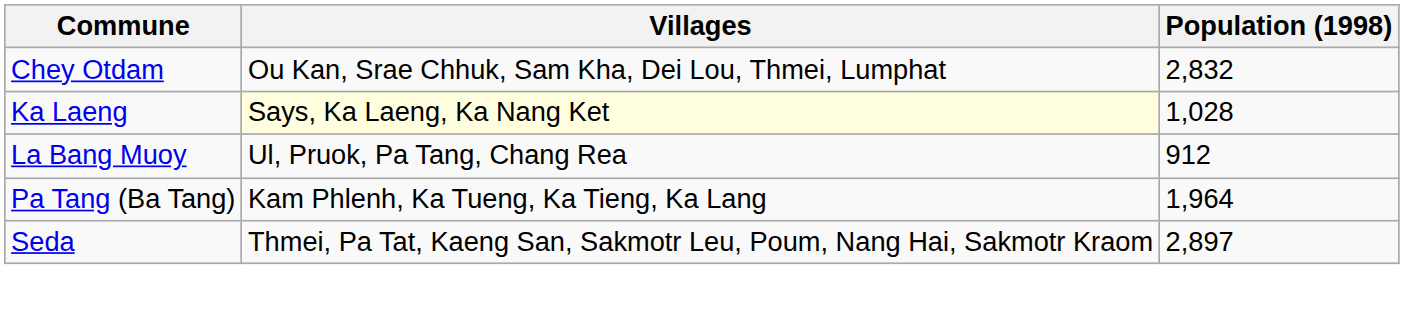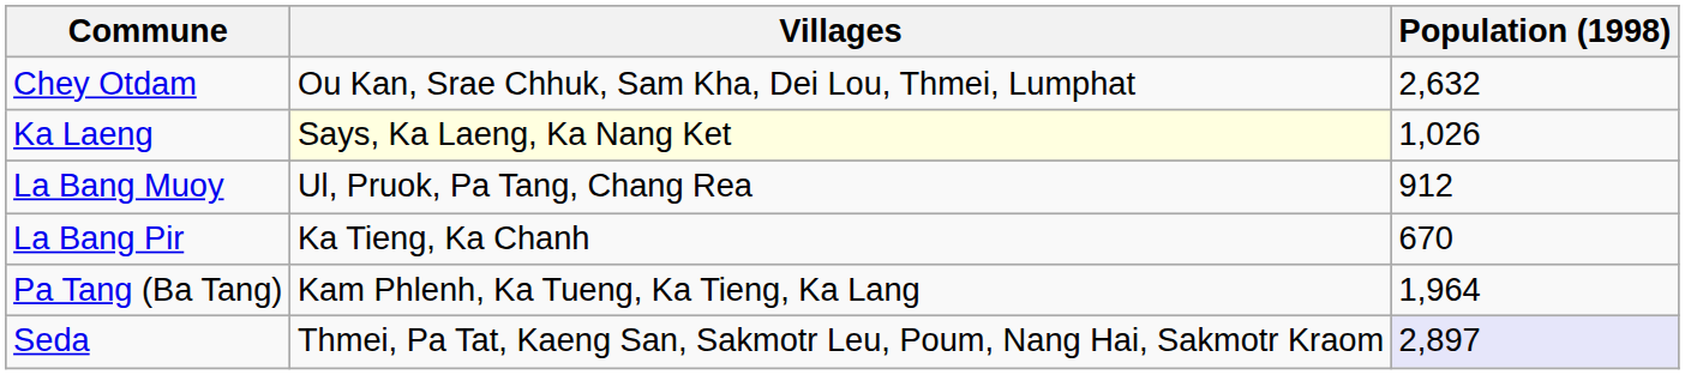 <table class="wikitable">
 <tr>
 <th>Commune</th>
 <th>Villages</th>
 <th>Population (1998)</th>
 </tr>
 <tr>
 <td><a href='#'>Chey Otdam</a></td>
 <td>Ou Kan, Srae Chhuk, Sam Kha, Dei Lou, Thmei, Lumphat</td>
-<td>2,832</td>
+<td>2,632</td>
 </tr>
 <tr>
 <td><a href='#'>Ka Laeng</a></td>
 <td style="background: lightyellow;">Says, Ka Laeng, Ka Nang Ket</td>
-<td>1,028</td>
+<td>1,026</td>
 </tr>
 <tr>
 <td><a href='#'>La Bang Muoy</a></td>
 <td>Ul, Pruok, Pa Tang, Chang Rea</td>
 <td>912</td>
+</tr>
+<tr>
+<td><a href='#'>La Bang Pir</a></td>
+<td>Ka Tieng, Ka Chanh</td>
+<td>670</td>
 </tr>
 <tr>
 <td><a href='#'>Pa Tang</a> (Ba Tang)</td>
 <td>Kam Phlenh, Ka Tueng, Ka Tieng, Ka Lang</td>
 <td>1,964</td>
 </tr>
 <tr>
 <td><a href='#'>Seda</a></td>
 <td>Thmei, Pa Tat, Kaeng San, Sakmotr Leu, Poum, Nang Hai, Sakmotr Kraom</td>
-<td>2,897</td>
+<td style="background: lavender;">2,897</td>
 </tr>
 </table>
